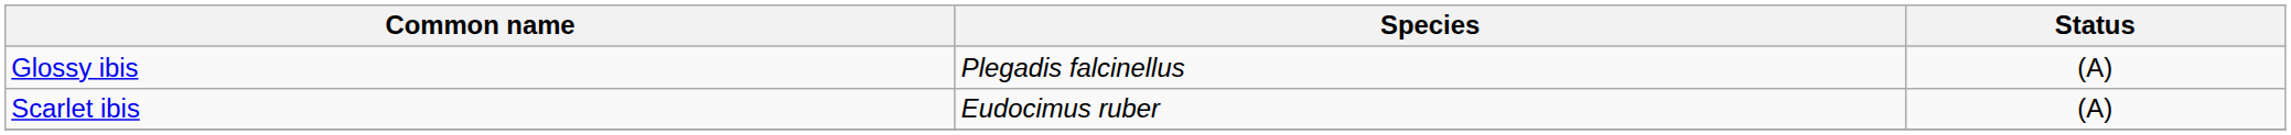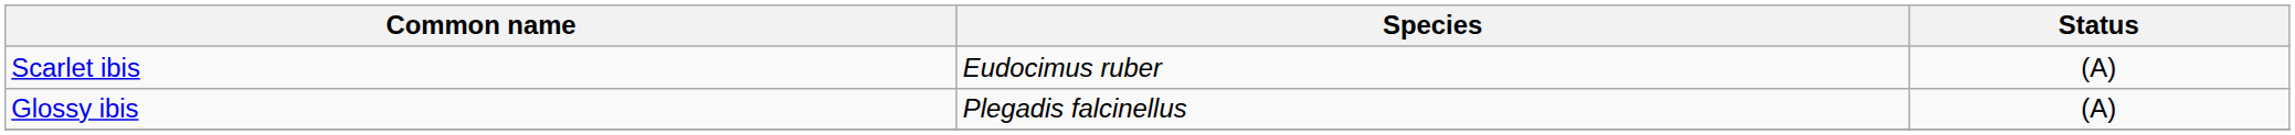 <table width=70% class="wikitable">
 <tr>
 <th width=20%>Common name</th>
 <th width=20%>Species</th>
 <th width=8%>Status</th>
 </tr>
 <tr>
+<td><a href='#'>Scarlet ibis</a></td>
+<td><em>Eudocimus ruber</em></td>
+<td align=center>(A)</td>
+</tr>
+<tr>
 <td><a href='#'>Glossy ibis</a></td>
 <td><em>Plegadis falcinellus</em></td>
 <td align=center>(A)</td>
 </tr>
 <tr>
-<td><a href='#'>Scarlet ibis</a></td>
-<td><em>Eudocimus ruber</em></td>
-<td align=center>(A)</td>
-</tr>
-<tr>
 </tr>
 </table>
